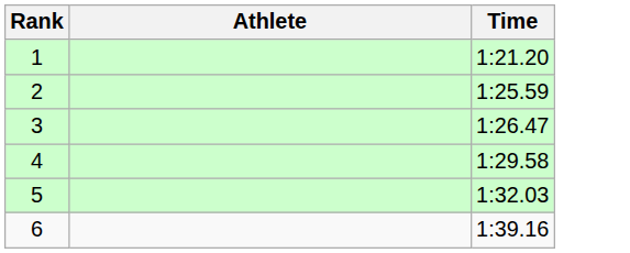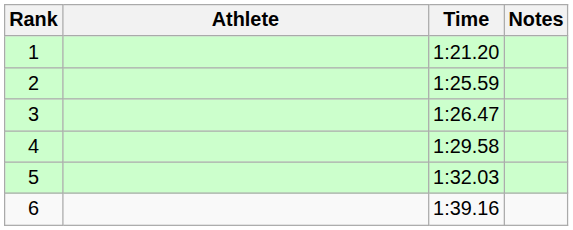 <table class="wikitable" style="text-align:center">
 <tr>
 <th>Rank</th>
 <th Style="width:18em">Athlete</th>
 <th>Time</th>
+<th>Notes</th>
 </tr>
 <tr style="background:#cfc">
 <td>1</td>
 <td style="text-align:left"></td>
 <td>1:21.20</td>
+<td></td>
 </tr>
 <tr style="background:#cfc">
 <td>2</td>
 <td style="text-align:left"></td>
 <td>1:25.59</td>
+<td></td>
 </tr>
 <tr style="background:#cfc">
 <td>3</td>
 <td style="text-align:left"></td>
 <td>1:26.47</td>
+<td></td>
 </tr>
 <tr style="background:#cfc">
 <td>4</td>
 <td style="text-align:left"></td>
 <td>1:29.58</td>
+<td></td>
 </tr>
 <tr style="background:#cfc">
 <td>5</td>
 <td style="text-align:left"></td>
 <td>1:32.03</td>
+<td></td>
 </tr>
 <tr>
 <td>6</td>
 <td style="text-align:left"></td>
 <td>1:39.16</td>
+<td></td>
 </tr>
 </table>
